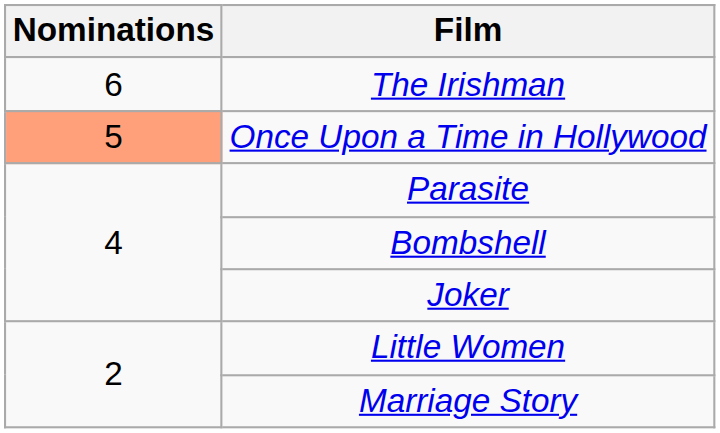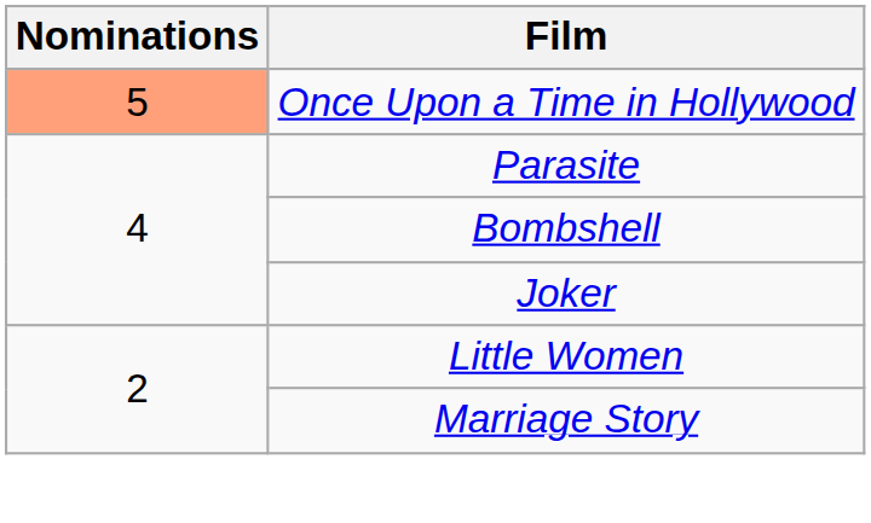 <table class="wikitable plainrowheaders" style="text-align:center;">
 <tr>
 <th scope="col" style="width:55px;">Nominations</th>
 <th scope="col" style="text-align:center;">Film</th>
-</tr>
-<tr>
-<td scope=row style="text-align:center">6</td>
-<td><em><a href='#'>The Irishman</a></em></td>
 </tr>
 <tr>
 <td scope="row" style="background: lightsalmon; text-align:center">5</td>
 <td><em><a href='#'>Once Upon a Time in Hollywood</a></em></td>
 </tr>
 <tr>
 <td rowspan="3" scope="row" style="text-align:center">4</td>
 <td><em><a href='#'>Parasite</a></em></td>
 </tr>
 <tr>
 <td><em><a href='#'>Bombshell</a></em></td>
 </tr>
 <tr>
 <td><em><a href='#'>Joker</a></em></td>
 </tr>
 <tr>
 <td scope=row rowspan=2 style="text-align:center;">2</td>
 <td><em><a href='#'>Little Women</a></em></td>
 </tr>
 <tr>
 <td><em><a href='#'>Marriage Story</a></em></td>
 </tr>
 </table>
